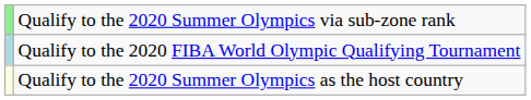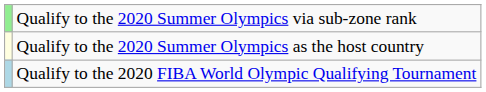 <table class=wikitable style="text-align:left;">
 <tr>
 <td bgcolor=lightgreen></td>
 <td>Qualify to the <a href='#'>2020 Summer Olympics</a> via sub-zone rank</td>
 </tr>
 <tr>
+<td bgcolor=lightyellow></td>
+<td>Qualify to the <a href='#'>2020 Summer Olympics</a> as the host country</td>
+</tr>
+<tr>
 <td bgcolor=lightblue></td>
 <td>Qualify to the 2020 <a href='#'>FIBA World Olympic Qualifying Tournament</a></td>
 </tr>
-<tr>
-<td bgcolor=lightyellow></td>
-<td>Qualify to the <a href='#'>2020 Summer Olympics</a> as the host country</td>
-</tr>
 </table>
